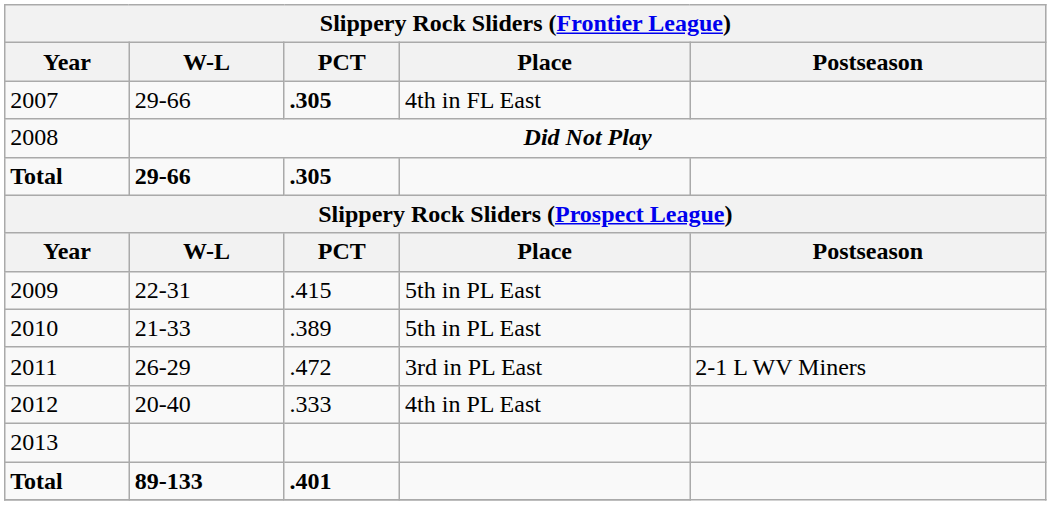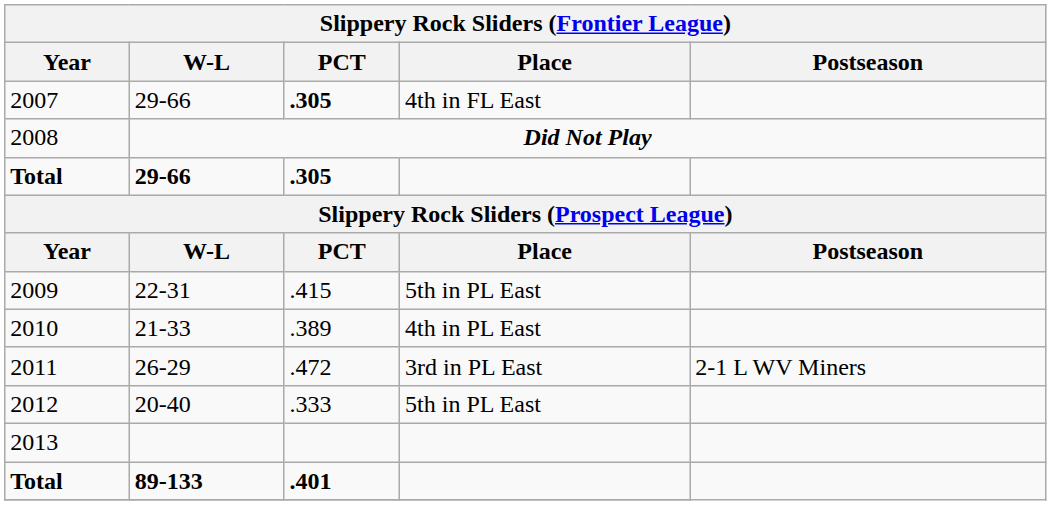 <table class="wikitable" width="55%">
 <tr>
 <th colspan="5" align="center"><strong>Slippery Rock Sliders (<a href='#'>Frontier League</a>)</strong></th>
 </tr>
 <tr>
 <th>Year</th>
 <th>W-L</th>
 <th>PCT</th>
 <th>Place</th>
 <th>Postseason</th>
 </tr>
 <tr>
 <td>2007</td>
 <td>29-66</td>
 <td><strong>.305</strong></td>
 <td>4th in FL East</td>
 <td></td>
 </tr>
 <tr>
 <td>2008</td>
 <td colspan="6" align="center"><strong><em>Did Not Play</em></strong></td>
 </tr>
 <tr>
 <td><strong>Total</strong></td>
 <td><strong>29-66</strong></td>
 <td><strong>.305</strong></td>
 <td></td>
 </tr>
 <tr>
 <th colspan="5" align="center"><strong>Slippery Rock Sliders (<a href='#'>Prospect League</a>)</strong></th>
 </tr>
 <tr>
 <th>Year</th>
 <th>W-L</th>
 <th>PCT</th>
 <th>Place</th>
 <th>Postseason</th>
 </tr>
 <tr>
 <td>2009</td>
 <td>22-31</td>
 <td>.415</td>
 <td>5th in PL East</td>
 <td></td>
 </tr>
 <tr>
 <td>2010</td>
 <td>21-33</td>
 <td>.389</td>
-<td>5th in PL East</td>
+<td>4th in PL East</td>
 <td></td>
 </tr>
 <tr>
 <td>2011</td>
 <td>26-29</td>
 <td>.472</td>
 <td>3rd in PL East</td>
 <td>2-1 L WV Miners</td>
 </tr>
 <tr>
 <td>2012</td>
 <td>20-40</td>
 <td>.333</td>
-<td>4th in PL East</td>
+<td>5th in PL East</td>
 <td></td>
 </tr>
 <tr>
 <td>2013</td>
 <td></td>
 <td></td>
 <td></td>
 <td></td>
 </tr>
 <tr>
 <td><strong>Total</strong></td>
 <td><strong>89-133</strong></td>
 <td><strong>.401</strong></td>
 <td></td>
 </tr>
 <tr>
 </tr>
 </table>
